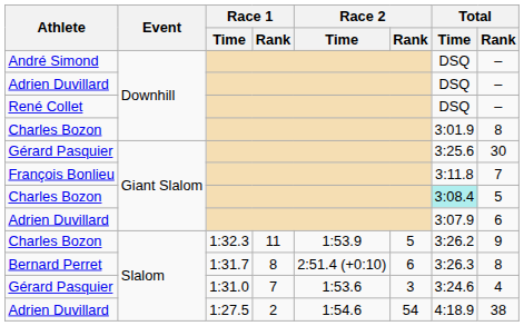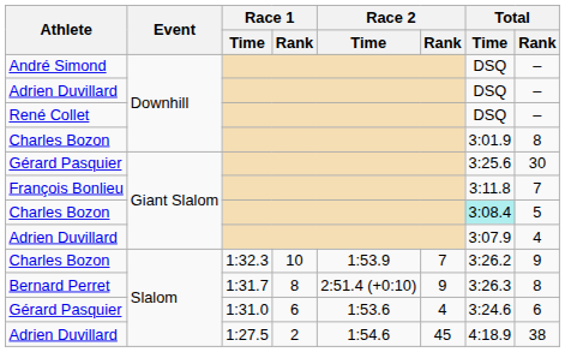 <table class="wikitable" style="font-size:90%">
 <tr>
 <th rowspan="2">Athlete</th>
 <th rowspan="2">Event</th>
 <th colspan="2">Race 1</th>
 <th colspan="2">Race 2</th>
 <th colspan="2">Total</th>
 </tr>
 <tr>
 <th>Time</th>
 <th>Rank</th>
 <th>Time</th>
 <th>Rank</th>
 <th>Time</th>
 <th>Rank</th>
 </tr>
 <tr>
 <td><a href='#'>André Simond</a></td>
 <td rowspan="4">Downhill</td>
 <td colspan="4" bgcolor="wheat"></td>
 <td align="center">DSQ</td>
 <td align="center">–</td>
 </tr>
 <tr>
 <td><a href='#'>Adrien Duvillard</a></td>
 <td colspan="4" bgcolor="wheat"></td>
 <td align="center">DSQ</td>
 <td align="center">–</td>
 </tr>
 <tr>
 <td><a href='#'>René Collet</a></td>
 <td colspan="4" bgcolor="wheat"></td>
 <td align="center">DSQ</td>
 <td align="center">–</td>
 </tr>
 <tr>
 <td><a href='#'>Charles Bozon</a></td>
 <td colspan="4" bgcolor="wheat"></td>
 <td align="center">3:01.9</td>
 <td align="center">8</td>
 </tr>
 <tr>
 <td><a href='#'>Gérard Pasquier</a></td>
 <td rowspan="4">Giant Slalom</td>
 <td colspan="4" bgcolor="wheat"></td>
 <td align="center">3:25.6</td>
 <td align="center">30</td>
 </tr>
 <tr>
 <td><a href='#'>François Bonlieu</a></td>
 <td colspan="4" bgcolor="wheat"></td>
 <td align="center">3:11.8</td>
 <td align="center">7</td>
 </tr>
 <tr>
 <td><a href='#'>Charles Bozon</a></td>
 <td colspan="4" bgcolor="wheat"></td>
 <td align="center" style="background: paleturquoise;">3:08.4</td>
 <td align="center">5</td>
 </tr>
 <tr>
 <td><a href='#'>Adrien Duvillard</a></td>
 <td colspan="4" bgcolor="wheat"></td>
 <td align="center">3:07.9</td>
-<td align="center">6</td>
+<td align="center">4</td>
 </tr>
 <tr>
 <td><a href='#'>Charles Bozon</a></td>
 <td rowspan="4">Slalom</td>
 <td align="center">1:32.3</td>
-<td align="center">11</td>
+<td align="center">10</td>
 <td align="center">1:53.9</td>
-<td align="center">5</td>
+<td align="center">7</td>
 <td align="center">3:26.2</td>
 <td align="center">9</td>
 </tr>
 <tr>
 <td><a href='#'>Bernard Perret</a></td>
 <td align="center">1:31.7</td>
 <td align="center">8</td>
 <td align="center">2:51.4 (+0:10)</td>
-<td align="center">6</td>
+<td align="center">9</td>
 <td align="center">3:26.3</td>
 <td align="center">8</td>
 </tr>
 <tr>
 <td><a href='#'>Gérard Pasquier</a></td>
 <td align="center">1:31.0</td>
-<td align="center">7</td>
+<td align="center">6</td>
 <td align="center">1:53.6</td>
-<td align="center">3</td>
+<td align="center">4</td>
 <td align="center">3:24.6</td>
-<td align="center">4</td>
+<td align="center">6</td>
 </tr>
 <tr>
 <td><a href='#'>Adrien Duvillard</a></td>
 <td align="center">1:27.5</td>
 <td align="center">2</td>
 <td align="center">1:54.6</td>
-<td align="center">54</td>
+<td align="center">45</td>
 <td align="center">4:18.9</td>
 <td align="center">38</td>
 </tr>
 </table>
